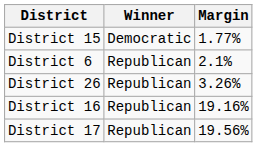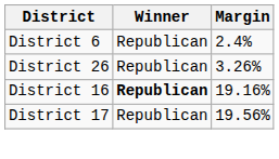 <table class="wikitable sortable">
 <tr>
 <th>District</th>
 <th>Winner</th>
 <th>Margin</th>
 </tr>
 <tr>
-<td>District 15</td>
-<td data-sort-value=1 >Democratic</td>
-<td>1.77%</td>
-</tr>
-<tr>
 <td>District 6</td>
 <td data-sort-value=1 >Republican</td>
-<td>2.1%</td>
+<td>2.4%</td>
 </tr>
 <tr>
 <td>District 26</td>
 <td data-sort-value=1 >Republican</td>
 <td>3.26%</td>
 </tr>
 <tr>
 <td>District 16</td>
-<td data-sort-value=1 >Republican</td>
+<td data-sort-value=1 ><strong>Republican</strong></td>
 <td>19.16%</td>
 </tr>
 <tr>
 <td>District 17</td>
 <td data-sort-value=1 >Republican</td>
 <td>19.56%</td>
 </tr>
 </table>
